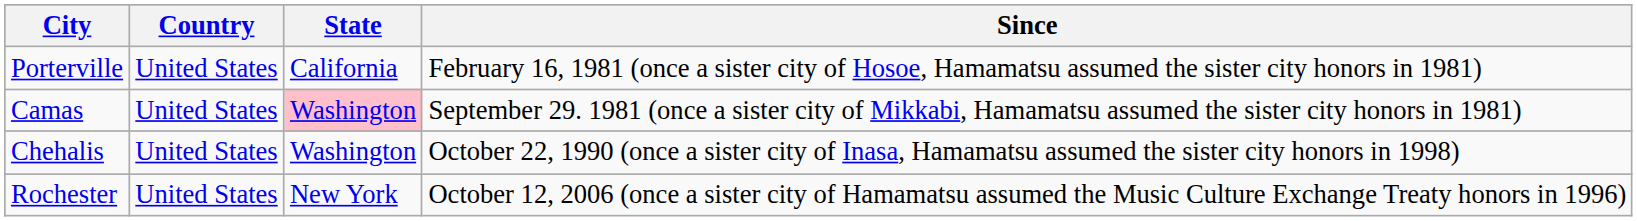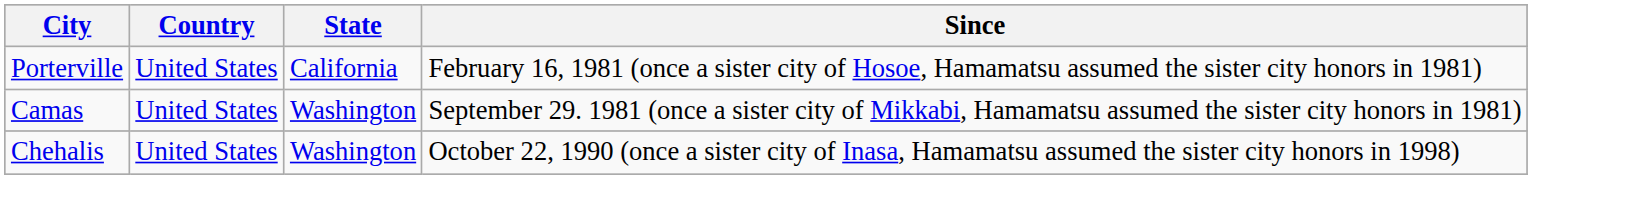 <table class="wikitable">
 <tr>
 <th><a href='#'>City</a></th>
 <th><a href='#'>Country</a></th>
 <th><a href='#'>State</a></th>
 <th>Since</th>
 </tr>
 <tr>
 <td><a href='#'>Porterville</a></td>
 <td> <a href='#'>United States</a></td>
 <td><a href='#'>California</a></td>
 <td>February 16, 1981 (once a sister city of <a href='#'>Hosoe</a>, Hamamatsu assumed the sister city honors in 1981)</td>
 </tr>
 <tr>
 <td><a href='#'>Camas</a></td>
 <td> <a href='#'>United States</a></td>
-<td style="background: pink;"><a href='#'>Washington</a></td>
+<td><a href='#'>Washington</a></td>
 <td>September 29. 1981 (once a sister city of <a href='#'>Mikkabi</a>, Hamamatsu assumed the sister city honors in 1981)</td>
 </tr>
 <tr>
 <td><a href='#'>Chehalis</a></td>
 <td> <a href='#'>United States</a></td>
 <td><a href='#'>Washington</a></td>
 <td>October 22, 1990 (once a sister city of <a href='#'>Inasa</a>, Hamamatsu assumed the sister city honors in 1998)</td>
 </tr>
-<tr>
-<td><a href='#'>Rochester</a></td>
-<td> <a href='#'>United States</a></td>
-<td><a href='#'>New York</a></td>
-<td>October 12, 2006 (once a sister city of Hamamatsu assumed the Music Culture Exchange Treaty honors in 1996)</td>
-</tr>
 </table>
